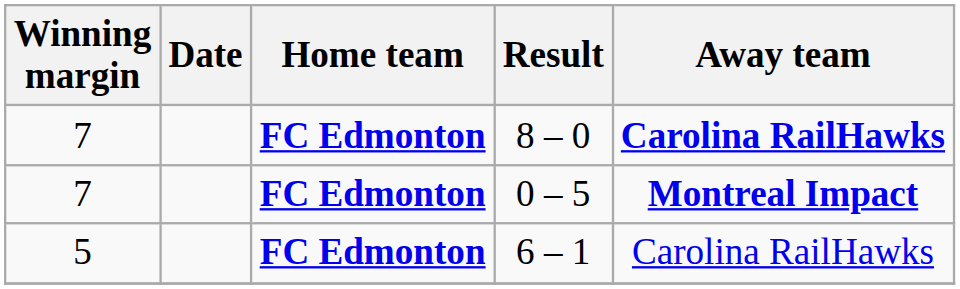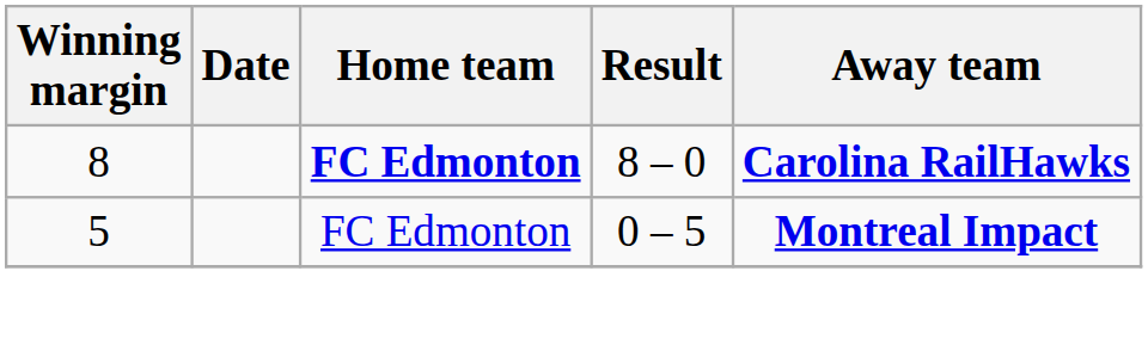 <table class="wikitable">
 <tr>
 <th>Winning <br> margin</th>
 <th !width=4%>Date</th>
 <th !width=12%>Home team</th>
 <th ! align=center>Result</th>
 <th !width=12%>Away team</th>
 </tr>
 <tr>
-<td align=center>7</td>
+<td align=center>8</td>
 <td></td>
 <td align=center><strong><a href='#'>FC Edmonton</a></strong></td>
 <td align=center>8 – 0</td>
 <td align=center><strong><a href='#'>Carolina RailHawks</a></strong></td>
 </tr>
 <tr>
-<td align=center>7</td>
+<td align=center>5</td>
 <td></td>
-<td align=center><strong><a href='#'>FC Edmonton</a></strong></td>
+<td align=center><a href='#'>FC Edmonton</a></td>
 <td align=center>0 – 5</td>
 <td align=center><strong><a href='#'>Montreal Impact</a></strong></td>
 </tr>
 <tr>
-<td align=center>5</td>
-<td></td>
-<td align=center><strong><a href='#'>FC Edmonton</a></strong></td>
-<td align=center>6 – 1</td>
-<td align=center><a href='#'>Carolina RailHawks</a></td>
-</tr>
-<tr>
 </tr>
 </table>
